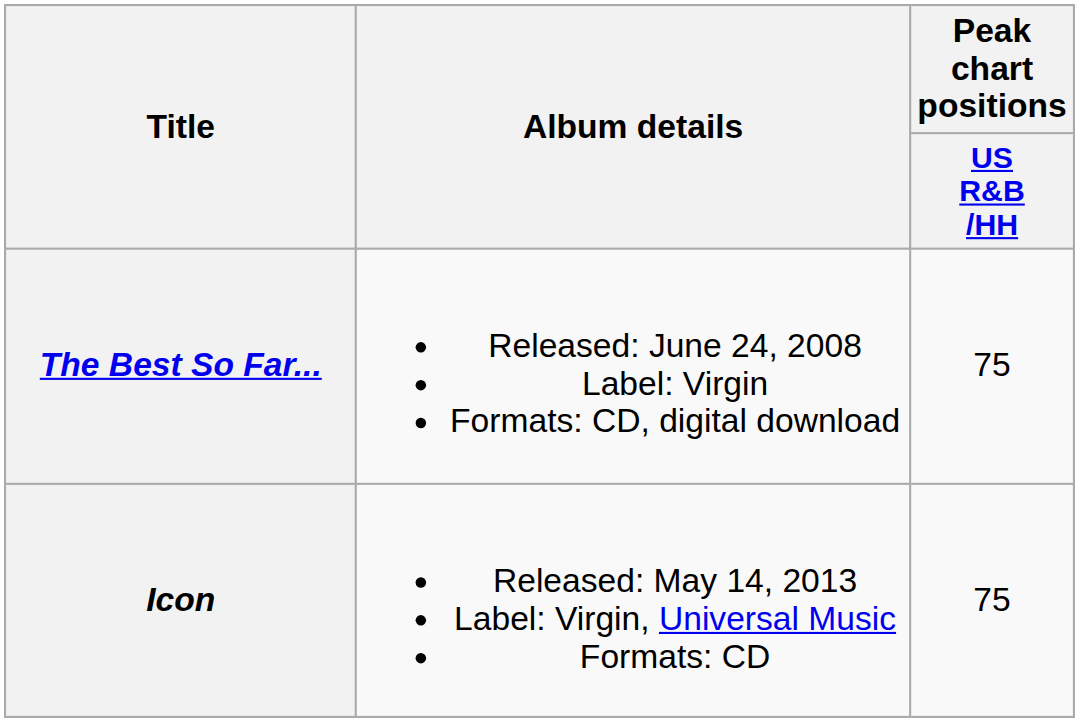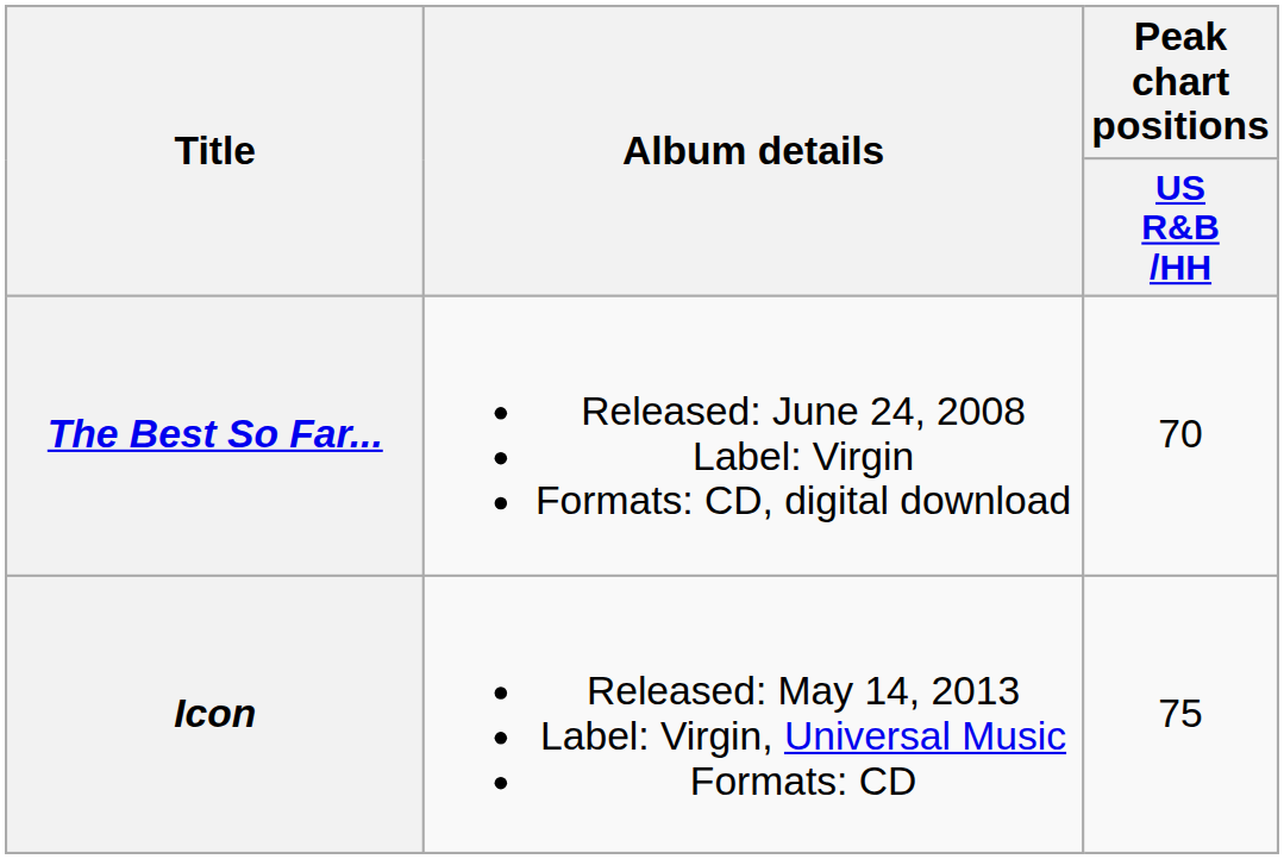 <table class="wikitable plainrowheaders" style="text-align:center;">
 <tr>
 <th scope="col" rowspan="2" style="width:10em;">Title</th>
 <th scope="col" rowspan="2" style="width:16em;">Album details</th>
 <th scope="col">Peak chart positions</th>
 </tr>
 <tr>
 <th scope="col" style="width:3em;font-size:90%;"><a href='#'>US<br>R&B<br>/HH</a><br></th>
 </tr>
 <tr>
 <th scope="row"><em><a href='#'>The Best So Far...</a></em></th>
 <td><br><ul><li>Released: June 24, 2008</li><li>Label: Virgin</li><li>Formats: CD, digital download</li></ul></td>
-<td>75</td>
+<td>70</td>
 </tr>
 <tr>
 <th scope="row"><em>Icon</em></th>
 <td><br><ul><li>Released: May 14, 2013</li><li>Label: Virgin, <a href='#'>Universal Music</a></li><li>Formats: CD</li></ul></td>
 <td>75</td>
 </tr>
 </table>
